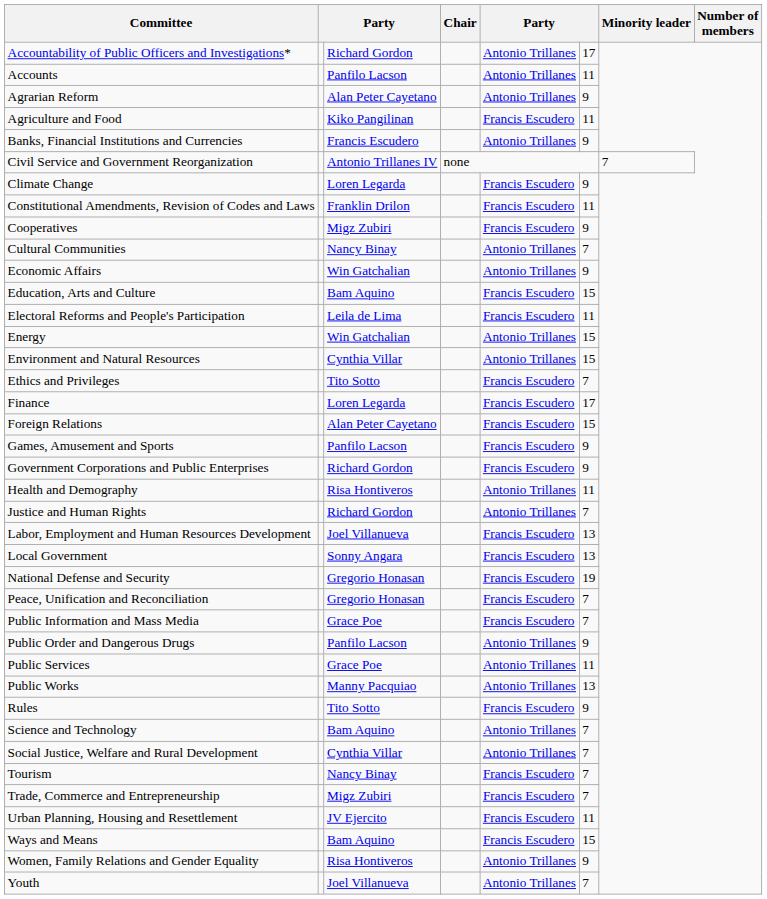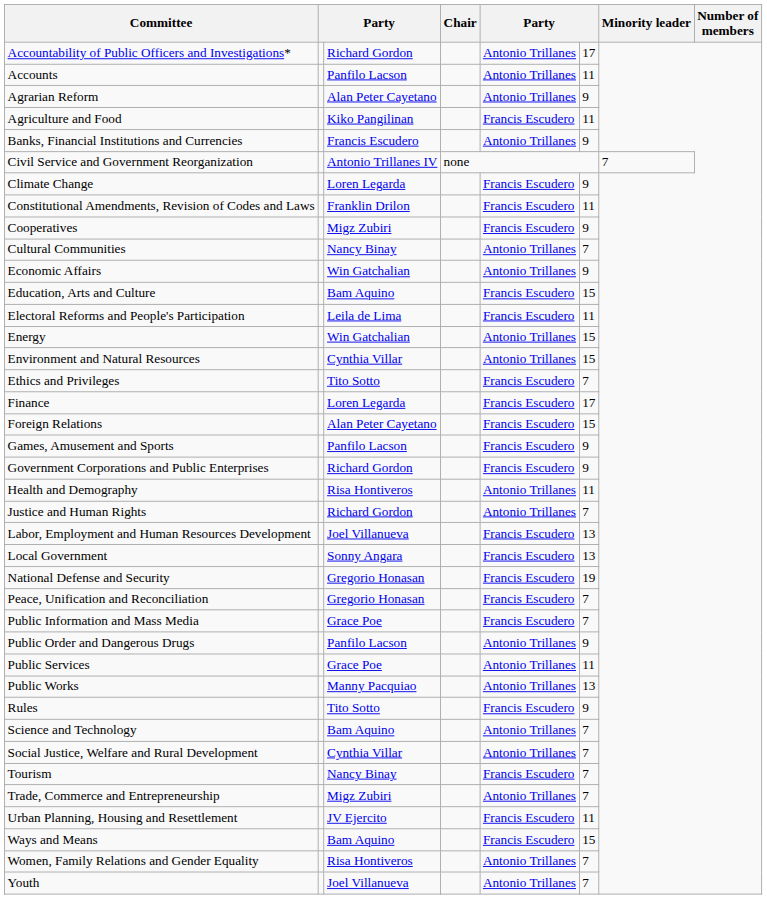 <table class="wikitable" sortable style="font-size: 90%; text-align:left">
 <tr>
 <th>Committee</th>
 <th colspan=2>Party</th>
 <th>Chair</th>
 <th colspan=2>Party</th>
 <th>Minority leader</th>
 <th>Number of<br>members</th>
 </tr>
 <tr>
 <td><a href='#'>Accountability of Public Officers and Investigations</a>*</td>
 <td></td>
 <td><a href='#'>Richard Gordon</a></td>
 <td></td>
 <td><a href='#'>Antonio Trillanes</a></td>
 <td>17</td>
 </tr>
 <tr>
 <td>Accounts</td>
 <td></td>
 <td><a href='#'>Panfilo Lacson</a></td>
 <td></td>
 <td><a href='#'>Antonio Trillanes</a></td>
 <td>11</td>
 </tr>
 <tr>
 <td>Agrarian Reform</td>
 <td></td>
 <td><a href='#'>Alan Peter Cayetano</a></td>
 <td></td>
 <td><a href='#'>Antonio Trillanes</a></td>
 <td>9</td>
 </tr>
 <tr>
 <td>Agriculture and Food</td>
 <td></td>
 <td><a href='#'>Kiko Pangilinan</a></td>
 <td></td>
 <td><a href='#'>Francis Escudero</a></td>
 <td>11</td>
 </tr>
 <tr>
 <td>Banks, Financial Institutions and Currencies</td>
 <td></td>
 <td><a href='#'>Francis Escudero</a></td>
 <td></td>
 <td><a href='#'>Antonio Trillanes</a></td>
 <td>9</td>
 </tr>
 <tr>
 <td>Civil Service and Government Reorganization</td>
 <td></td>
 <td><a href='#'>Antonio Trillanes IV</a></td>
 <td colspan=3>none</td>
 <td>7</td>
 </tr>
 <tr>
 <td>Climate Change</td>
 <td></td>
 <td><a href='#'>Loren Legarda</a></td>
 <td></td>
 <td><a href='#'>Francis Escudero</a></td>
 <td>9</td>
 </tr>
 <tr>
 <td>Constitutional Amendments, Revision of Codes and Laws</td>
 <td></td>
 <td><a href='#'>Franklin Drilon</a></td>
 <td></td>
 <td><a href='#'>Francis Escudero</a></td>
 <td>11</td>
 </tr>
 <tr>
 <td>Cooperatives</td>
 <td></td>
 <td><a href='#'>Migz Zubiri</a></td>
 <td></td>
 <td><a href='#'>Francis Escudero</a></td>
 <td>9</td>
 </tr>
 <tr>
 <td>Cultural Communities</td>
 <td></td>
 <td><a href='#'>Nancy Binay</a></td>
 <td></td>
 <td><a href='#'>Antonio Trillanes</a></td>
 <td>7</td>
 </tr>
 <tr>
 <td>Economic Affairs</td>
 <td></td>
 <td><a href='#'>Win Gatchalian</a></td>
 <td></td>
 <td><a href='#'>Antonio Trillanes</a></td>
 <td>9</td>
 </tr>
 <tr>
 <td>Education, Arts and Culture</td>
 <td></td>
 <td><a href='#'>Bam Aquino</a></td>
 <td></td>
 <td><a href='#'>Francis Escudero</a></td>
 <td>15</td>
 </tr>
 <tr>
 <td>Electoral Reforms and People's Participation</td>
 <td></td>
 <td><a href='#'>Leila de Lima</a></td>
 <td></td>
 <td><a href='#'>Francis Escudero</a></td>
 <td>11</td>
 </tr>
 <tr>
 <td>Energy</td>
 <td></td>
 <td><a href='#'>Win Gatchalian</a></td>
 <td></td>
 <td><a href='#'>Antonio Trillanes</a></td>
 <td>15</td>
 </tr>
 <tr>
 <td>Environment and Natural Resources</td>
 <td></td>
 <td><a href='#'>Cynthia Villar</a></td>
 <td></td>
 <td><a href='#'>Antonio Trillanes</a></td>
 <td>15</td>
 </tr>
 <tr>
 <td>Ethics and Privileges</td>
 <td></td>
 <td><a href='#'>Tito Sotto</a></td>
 <td></td>
 <td><a href='#'>Francis Escudero</a></td>
 <td>7</td>
 </tr>
 <tr>
 <td>Finance</td>
 <td></td>
 <td><a href='#'>Loren Legarda</a></td>
 <td></td>
 <td><a href='#'>Francis Escudero</a></td>
 <td>17</td>
 </tr>
 <tr>
 <td>Foreign Relations</td>
 <td></td>
 <td><a href='#'>Alan Peter Cayetano</a></td>
 <td></td>
 <td><a href='#'>Francis Escudero</a></td>
 <td>15</td>
 </tr>
 <tr>
 <td>Games, Amusement and Sports</td>
 <td></td>
 <td><a href='#'>Panfilo Lacson</a></td>
 <td></td>
 <td><a href='#'>Francis Escudero</a></td>
 <td>9</td>
 </tr>
 <tr>
 <td>Government Corporations and Public Enterprises</td>
 <td></td>
 <td><a href='#'>Richard Gordon</a></td>
 <td></td>
 <td><a href='#'>Francis Escudero</a></td>
 <td>9</td>
 </tr>
 <tr>
 <td>Health and Demography</td>
 <td></td>
 <td><a href='#'>Risa Hontiveros</a></td>
 <td></td>
 <td><a href='#'>Antonio Trillanes</a></td>
 <td>11</td>
 </tr>
 <tr>
 <td>Justice and Human Rights</td>
 <td></td>
 <td><a href='#'>Richard Gordon</a></td>
 <td></td>
 <td><a href='#'>Antonio Trillanes</a></td>
 <td>7</td>
 </tr>
 <tr>
 <td>Labor, Employment and Human Resources Development</td>
 <td></td>
 <td><a href='#'>Joel Villanueva</a></td>
 <td></td>
 <td><a href='#'>Francis Escudero</a></td>
 <td>13</td>
 </tr>
 <tr>
 <td>Local Government</td>
 <td></td>
 <td><a href='#'>Sonny Angara</a></td>
 <td></td>
 <td><a href='#'>Francis Escudero</a></td>
 <td>13</td>
 </tr>
 <tr>
 <td>National Defense and Security</td>
 <td></td>
 <td><a href='#'>Gregorio Honasan</a></td>
 <td></td>
 <td><a href='#'>Francis Escudero</a></td>
 <td>19</td>
 </tr>
 <tr>
 <td>Peace, Unification and Reconciliation</td>
 <td></td>
 <td><a href='#'>Gregorio Honasan</a></td>
 <td></td>
 <td><a href='#'>Francis Escudero</a></td>
 <td>7</td>
 </tr>
 <tr>
 <td>Public Information and Mass Media</td>
 <td></td>
 <td><a href='#'>Grace Poe</a></td>
 <td></td>
 <td><a href='#'>Francis Escudero</a></td>
 <td>7</td>
 </tr>
 <tr>
 <td>Public Order and Dangerous Drugs</td>
 <td></td>
 <td><a href='#'>Panfilo Lacson</a></td>
 <td></td>
 <td><a href='#'>Antonio Trillanes</a></td>
 <td>9</td>
 </tr>
 <tr>
 <td>Public Services</td>
 <td></td>
 <td><a href='#'>Grace Poe</a></td>
 <td></td>
 <td><a href='#'>Antonio Trillanes</a></td>
 <td>11</td>
 </tr>
 <tr>
 <td>Public Works</td>
 <td></td>
 <td><a href='#'>Manny Pacquiao</a></td>
 <td></td>
 <td><a href='#'>Antonio Trillanes</a></td>
 <td>13</td>
 </tr>
 <tr>
 <td>Rules</td>
 <td></td>
 <td><a href='#'>Tito Sotto</a></td>
 <td></td>
 <td><a href='#'>Francis Escudero</a></td>
 <td>9</td>
 </tr>
 <tr>
 <td>Science and Technology</td>
 <td></td>
 <td><a href='#'>Bam Aquino</a></td>
 <td></td>
 <td><a href='#'>Antonio Trillanes</a></td>
 <td>7</td>
 </tr>
 <tr>
 <td>Social Justice, Welfare and Rural Development</td>
 <td></td>
 <td><a href='#'>Cynthia Villar</a></td>
 <td></td>
 <td><a href='#'>Antonio Trillanes</a></td>
 <td>7</td>
 </tr>
 <tr>
 <td>Tourism</td>
 <td></td>
 <td><a href='#'>Nancy Binay</a></td>
 <td></td>
 <td><a href='#'>Francis Escudero</a></td>
 <td>7</td>
 </tr>
 <tr>
 <td>Trade, Commerce and Entrepreneurship</td>
 <td></td>
 <td><a href='#'>Migz Zubiri</a></td>
 <td></td>
-<td><a href='#'>Francis Escudero</a></td>
+<td><a href='#'>Antonio Trillanes</a></td>
 <td>7</td>
 </tr>
 <tr>
 <td>Urban Planning, Housing and Resettlement</td>
 <td></td>
 <td><a href='#'>JV Ejercito</a></td>
 <td></td>
 <td><a href='#'>Francis Escudero</a></td>
 <td>11</td>
 </tr>
 <tr>
 <td>Ways and Means</td>
 <td></td>
 <td><a href='#'>Bam Aquino</a></td>
 <td></td>
 <td><a href='#'>Francis Escudero</a></td>
 <td>15</td>
 </tr>
 <tr>
 <td>Women, Family Relations and Gender Equality</td>
 <td></td>
 <td><a href='#'>Risa Hontiveros</a></td>
 <td></td>
 <td><a href='#'>Antonio Trillanes</a></td>
-<td>9</td>
+<td>7</td>
 </tr>
 <tr>
 <td>Youth</td>
 <td></td>
 <td><a href='#'>Joel Villanueva</a></td>
 <td></td>
 <td><a href='#'>Antonio Trillanes</a></td>
 <td>7</td>
 </tr>
 </table>
